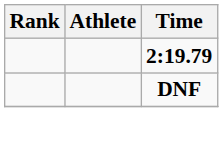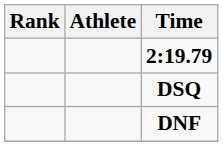 <table class=wikitable style="text-align:center;">
 <tr>
 <th>Rank</th>
 <th>Athlete</th>
 <th>Time</th>
 </tr>
 <tr>
 <td></td>
 <td align=left></td>
 <td><strong>2:19.79</strong></td>
 </tr>
 <tr>
 <td></td>
 <td align=left></td>
+<td><strong>DSQ</strong></td>
+</tr>
+<tr>
+<td></td>
+<td align=left></td>
 <td><strong>DNF</strong></td>
 </tr>
 <tr>
 </tr>
 </table>
